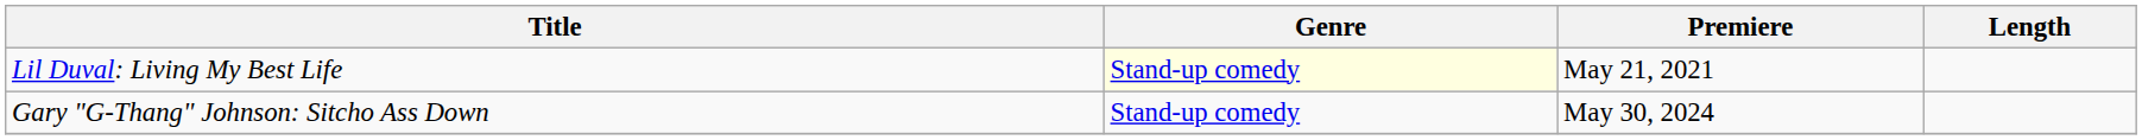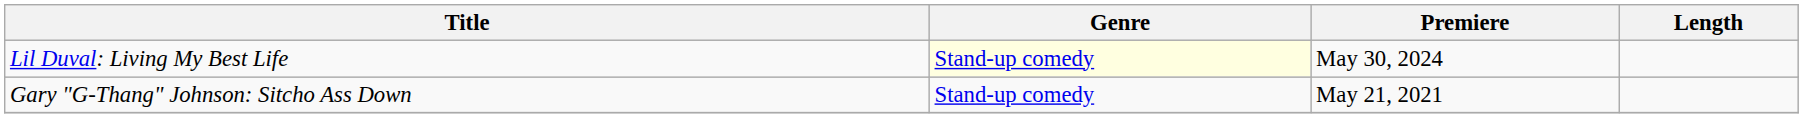 <table class="wikitable sortable" style="width:100%;">
 <tr>
 <th>Title</th>
 <th>Genre</th>
 <th>Premiere</th>
 <th>Length</th>
 </tr>
 <tr>
 <td><em><a href='#'>Lil Duval</a>: Living My Best Life</em></td>
 <td style="background: lightyellow;"><a href='#'>Stand-up comedy</a></td>
-<td>May 21, 2021</td>
+<td>May 30, 2024</td>
 <td></td>
 </tr>
 <tr>
 <td><em>Gary "G-Thang" Johnson: Sitcho Ass Down</em></td>
 <td><a href='#'>Stand-up comedy</a></td>
-<td>May 30, 2024</td>
+<td>May 21, 2021</td>
 <td></td>
 </tr>
 <tr>
 </tr>
 </table>
